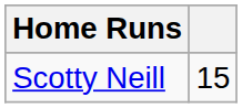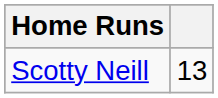 <table class="wikitable">
 <tr>
 <th>Home Runs</th>
 <th></th>
 </tr>
 <tr>
 <td><a href='#'>Scotty Neill</a></td>
-<td>15</td>
+<td>13</td>
 </tr>
 </table>
